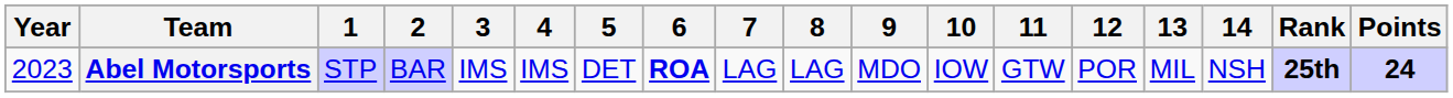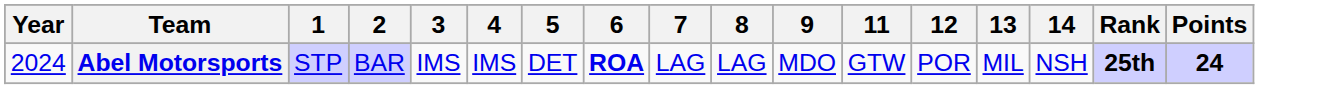 <table class="wikitable" style="text-align:center; font-size:85%">
 <tr>
 <th>Year</th>
 <th>Team</th>
 <th>1</th>
 <th>2</th>
 <th>3</th>
 <th>4</th>
 <th>5</th>
 <th>6</th>
 <th>7</th>
 <th>8</th>
 <th>9</th>
-<th>10</th>
 <th>11</th>
 <th>12</th>
 <th>13</th>
 <th>14</th>
 <th>Rank</th>
 <th>Points</th>
 </tr>
 <tr>
-<td><a href='#'>2023</a></td>
+<td><a href='#'>2024</a></td>
 <th nowrap><a href='#'>Abel Motorsports</a></th>
 <td style="background:#CFCFFF;"><a href='#'>STP</a><br></td>
 <td style="background:#CFCFFF;"><a href='#'>BAR</a><br></td>
 <td style="background:#;"><a href='#'>IMS</a><br></td>
 <td style="background:#;"><a href='#'>IMS</a><br></td>
 <td style="background:#;"><a href='#'>DET</a><br></td>
 <td style="background:#;"><strong><a href='#'>ROA</a><br></strong></td>
 <td style="background:#;"><a href='#'>LAG</a><br></td>
 <td style="background:#;"><a href='#'>LAG</a><br></td>
 <td style="background:#;"><a href='#'>MDO</a><br></td>
-<td style="background:#;"><a href='#'>IOW</a><br></td>
 <td style="background:#;"><a href='#'>GTW</a><br></td>
 <td style="background:#;"><a href='#'>POR</a><br></td>
 <td style="background:#;"><a href='#'>MIL</a><br></td>
 <td style="background:#;"><a href='#'>NSH</a><br></td>
 <th style="background:#CFCFFF;">25th</th>
 <th style="background:#CFCFFF;">24</th>
 </tr>
 </table>
